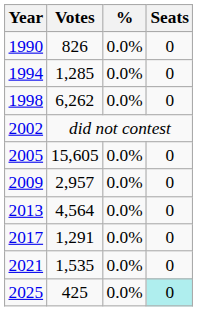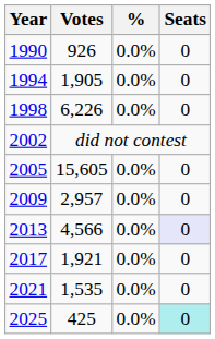 <table class="wikitable" style="text-align: center">
 <tr>
 <th>Year</th>
 <th>Votes</th>
 <th>%</th>
 <th>Seats</th>
 </tr>
 <tr>
 <td><a href='#'>1990</a></td>
-<td>826</td>
+<td>926</td>
 <td>0.0%</td>
 <td>0</td>
 </tr>
 <tr>
 <td><a href='#'>1994</a></td>
-<td>1,285</td>
+<td>1,905</td>
 <td>0.0%</td>
 <td>0</td>
 </tr>
 <tr>
 <td><a href='#'>1998</a></td>
-<td>6,262</td>
+<td>6,226</td>
 <td>0.0%</td>
 <td>0</td>
 </tr>
 <tr>
 <td><a href='#'>2002</a></td>
 <td colspan="3"><em>did not contest</em></td>
 </tr>
 <tr>
 <td><a href='#'>2005</a></td>
 <td>15,605</td>
 <td>0.0%</td>
 <td>0</td>
 </tr>
 <tr>
 <td><a href='#'>2009</a></td>
 <td>2,957</td>
 <td>0.0%</td>
 <td>0</td>
 </tr>
 <tr>
 <td><a href='#'>2013</a></td>
-<td>4,564</td>
+<td>4,566</td>
 <td>0.0%</td>
-<td>0</td>
+<td style="background: lavender;">0</td>
 </tr>
 <tr>
 <td><a href='#'>2017</a></td>
-<td>1,291</td>
+<td>1,921</td>
 <td>0.0%</td>
 <td>0</td>
 </tr>
 <tr>
 <td><a href='#'>2021</a></td>
 <td>1,535</td>
 <td>0.0%</td>
 <td>0</td>
 </tr>
 <tr>
 <td><a href='#'>2025</a></td>
 <td>425</td>
 <td>0.0%</td>
 <td style="background: paleturquoise;">0</td>
 </tr>
 </table>
